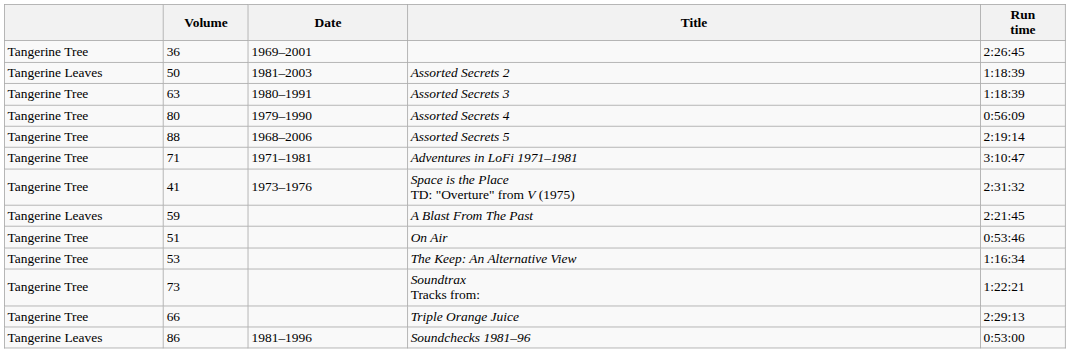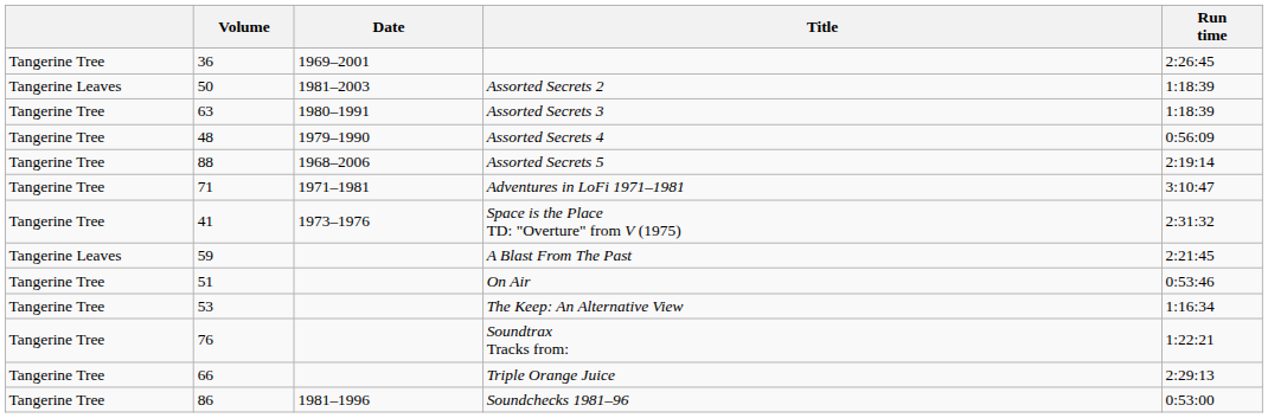 <table class="wikitable" style="width: 100%;">
 <tr>
 <th style="width: 15%;"></th>
 <th style="width: 8%;">Volume</th>
 <th style="width: 15%;">Date</th>
 <th>Title</th>
 <th style="width: 8%;">Run<br>time</th>
 </tr>
 <tr>
 <td>Tangerine Tree</td>
 <td>36</td>
 <td>1969–2001</td>
 <td></td>
 <td>2:26:45</td>
 </tr>
 <tr>
 <td>Tangerine Leaves</td>
 <td>50</td>
 <td>1981–2003</td>
 <td><em>Assorted Secrets 2</em></td>
 <td>1:18:39</td>
 </tr>
 <tr>
 <td>Tangerine Tree</td>
 <td>63</td>
 <td>1980–1991</td>
 <td><em>Assorted Secrets 3</em></td>
 <td>1:18:39</td>
 </tr>
 <tr>
 <td>Tangerine Tree</td>
-<td>80</td>
+<td>48</td>
 <td>1979–1990</td>
 <td><em>Assorted Secrets 4</em></td>
 <td>0:56:09</td>
 </tr>
 <tr>
 <td>Tangerine Tree</td>
 <td>88</td>
 <td>1968–2006</td>
 <td><em>Assorted Secrets 5</em></td>
 <td>2:19:14</td>
 </tr>
 <tr>
 <td>Tangerine Tree</td>
 <td>71</td>
 <td>1971–1981</td>
 <td><em>Adventures in LoFi 1971–1981</em></td>
 <td>3:10:47</td>
 </tr>
 <tr>
 <td>Tangerine Tree</td>
 <td>41</td>
 <td>1973–1976</td>
 <td><em>Space is the Place</em><br>TD: "Overture" from <em>V</em> (1975)</td>
 <td>2:31:32</td>
 </tr>
 <tr>
 <td>Tangerine Leaves</td>
 <td>59</td>
 <td></td>
 <td><em>A Blast From The Past</em></td>
 <td>2:21:45</td>
 </tr>
 <tr>
 <td>Tangerine Tree</td>
 <td>51</td>
 <td></td>
 <td><em>On Air</em></td>
 <td>0:53:46</td>
 </tr>
 <tr>
 <td>Tangerine Tree</td>
 <td>53</td>
 <td></td>
 <td><em>The Keep: An Alternative View</em></td>
 <td>1:16:34</td>
 </tr>
 <tr>
 <td>Tangerine Tree</td>
-<td>73</td>
+<td>76</td>
 <td></td>
 <td><em>Soundtrax</em><br>Tracks from:</td>
 <td>1:22:21</td>
 </tr>
 <tr>
 <td>Tangerine Tree</td>
 <td>66</td>
 <td></td>
 <td><em>Triple Orange Juice</em></td>
 <td>2:29:13</td>
 </tr>
 <tr>
-<td>Tangerine Leaves</td>
+<td>Tangerine Tree</td>
 <td>86</td>
 <td>1981–1996</td>
 <td><em>Soundchecks 1981–96</em></td>
 <td>0:53:00</td>
 </tr>
 </table>
